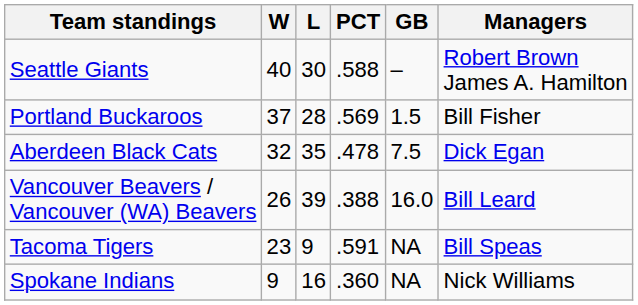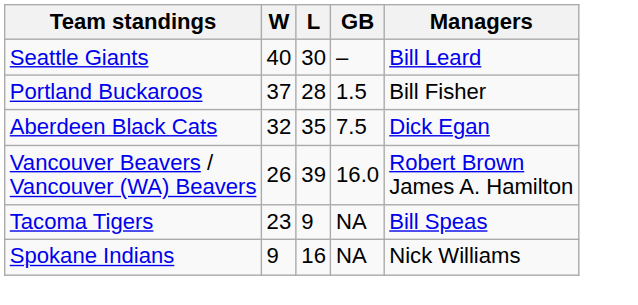 <table class="wikitable">
 <tr>
 <th>Team standings</th>
 <th>W</th>
 <th>L</th>
-<th>PCT</th>
 <th>GB</th>
 <th>Managers</th>
 </tr>
 <tr>
 <td><a href='#'>Seattle Giants</a></td>
 <td>40</td>
 <td>30</td>
-<td>.588</td>
 <td>–</td>
-<td><a href='#'>Robert Brown</a><br> James A. Hamilton</td>
+<td><a href='#'>Bill Leard</a></td>
 </tr>
 <tr>
 <td><a href='#'>Portland Buckaroos</a></td>
 <td>37</td>
 <td>28</td>
-<td>.569</td>
 <td>1.5</td>
 <td>Bill Fisher</td>
 </tr>
 <tr>
 <td><a href='#'>Aberdeen Black Cats</a></td>
 <td>32</td>
 <td>35</td>
-<td>.478</td>
 <td>7.5</td>
 <td><a href='#'>Dick Egan</a></td>
 </tr>
 <tr>
 <td><a href='#'>Vancouver Beavers</a> /<br><a href='#'>Vancouver (WA) Beavers</a></td>
 <td>26</td>
 <td>39</td>
-<td>.388</td>
 <td>16.0</td>
-<td><a href='#'>Bill Leard</a></td>
+<td><a href='#'>Robert Brown</a><br> James A. Hamilton</td>
 </tr>
 <tr>
 <td><a href='#'>Tacoma Tigers</a></td>
 <td>23</td>
 <td>9</td>
-<td>.591</td>
 <td>NA</td>
 <td><a href='#'>Bill Speas</a></td>
 </tr>
 <tr>
 <td><a href='#'>Spokane Indians</a></td>
 <td>9</td>
 <td>16</td>
-<td>.360</td>
 <td>NA</td>
 <td>Nick Williams</td>
 </tr>
 </table>
